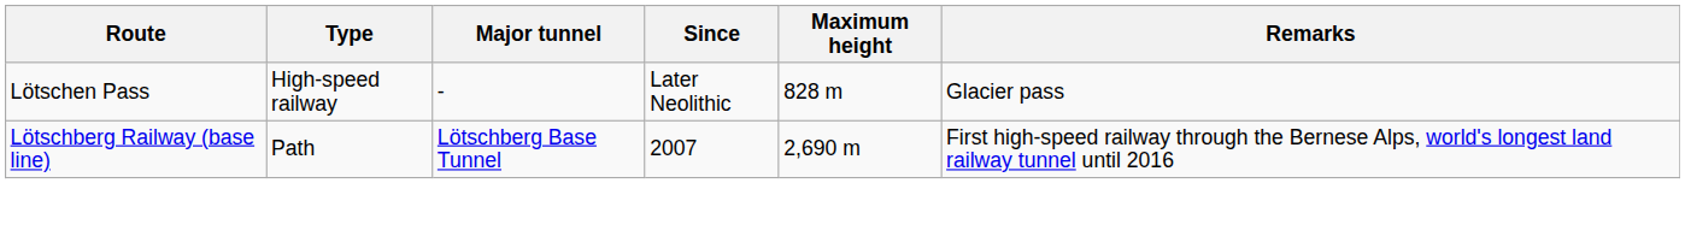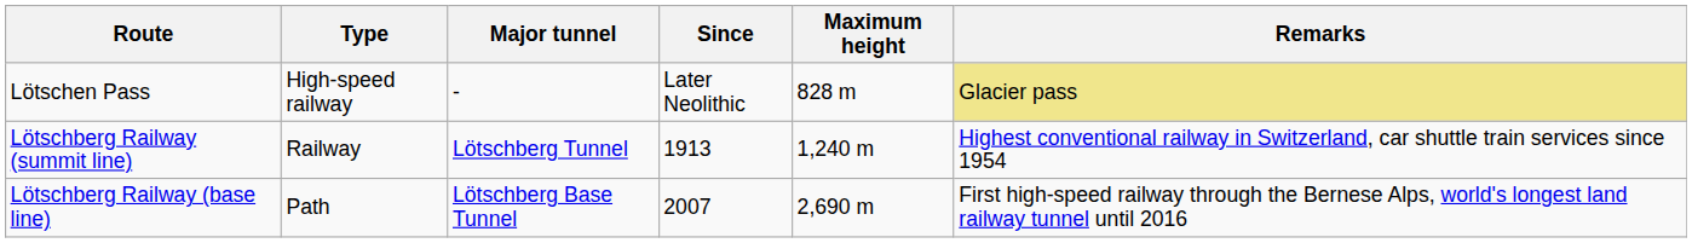 <table class="wikitable" style="margin-left: auto; margin-right: auto; border: none;">
 <tr>
 <th>Route</th>
 <th>Type</th>
 <th>Major tunnel</th>
 <th>Since</th>
 <th>Maximum height</th>
 <th>Remarks</th>
 </tr>
 <tr>
 <td>Lötschen Pass</td>
 <td>High-speed railway</td>
 <td>-</td>
 <td>Later Neolithic</td>
 <td>828 m</td>
-<td>Glacier pass</td>
+<td style="background: khaki;">Glacier pass</td>
+</tr>
+<tr>
+<td><a href='#'>Lötschberg Railway (summit line)</a></td>
+<td>Railway</td>
+<td><a href='#'>Lötschberg Tunnel</a></td>
+<td>1913</td>
+<td>1,240 m</td>
+<td><a href='#'>Highest conventional railway in Switzerland</a>, car shuttle train services since 1954</td>
 </tr>
 <tr>
 <td><a href='#'>Lötschberg Railway (base line)</a></td>
 <td>Path</td>
 <td><a href='#'>Lötschberg Base Tunnel</a></td>
 <td>2007</td>
 <td>2,690 m</td>
 <td>First high-speed railway through the Bernese Alps, <a href='#'>world's longest land railway tunnel</a> until 2016</td>
 </tr>
 </table>
